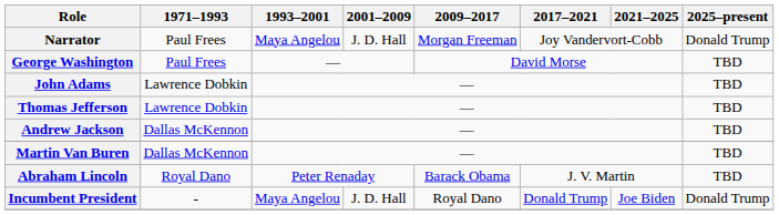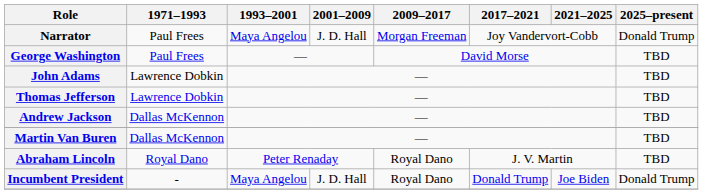 <table class="wikitable" style="text-align: center;">
 <tr>
 <th scope="col">Role</th>
 <th scope="col">1971–1993</th>
 <th scope="col">1993–2001</th>
 <th scope="col">2001–2009</th>
 <th scope="col">2009–2017</th>
 <th scope="col">2017–2021</th>
 <th scope="col">2021–2025</th>
 <th scope="col">2025–present</th>
 </tr>
 <tr>
 <th scope="row">Narrator</th>
 <td>Paul Frees</td>
 <td><a href='#'>Maya Angelou</a></td>
 <td>J. D. Hall</td>
 <td><a href='#'>Morgan Freeman</a></td>
 <td colspan="2">Joy Vandervort-Cobb</td>
 <td>Donald Trump</td>
 </tr>
 <tr>
 <th scope="row"><a href='#'>George Washington</a></th>
 <td><a href='#'>Paul Frees</a></td>
 <td colspan="2">—</td>
 <td colspan="3"><a href='#'>David Morse</a></td>
 <td>TBD</td>
 </tr>
 <tr>
 <th scope="row"><a href='#'>John Adams</a></th>
 <td>Lawrence Dobkin</td>
 <td colspan="5">—</td>
 <td colspan="6">TBD</td>
 </tr>
 <tr>
 <th scope="row"><a href='#'>Thomas Jefferson</a></th>
 <td><a href='#'>Lawrence Dobkin</a></td>
 <td colspan="5">—</td>
 <td colspan="6">TBD</td>
 </tr>
 <tr>
 <th scope="row"><a href='#'>Andrew Jackson</a></th>
 <td><a href='#'>Dallas McKennon</a></td>
 <td colspan="5">—</td>
 <td colspan="6">TBD</td>
 </tr>
 <tr>
 </tr>
 <tr>
 <th scope="row"><a href='#'>Martin Van Buren</a></th>
 <td><a href='#'>Dallas McKennon</a></td>
 <td colspan="5">—</td>
 <td colspan="6">TBD</td>
 </tr>
 <tr>
 <th scope="row"><a href='#'>Abraham Lincoln</a></th>
 <td><a href='#'>Royal Dano</a></td>
 <td colspan="2"><a href='#'>Peter Renaday</a></td>
-<td><a href='#'>Barack Obama</a></td>
+<td>Royal Dano</td>
 <td colspan="2">J. V. Martin</td>
 <td colspan="6">TBD</td>
 </tr>
 <tr>
 <th scope="row"><a href='#'>Incumbent President</a></th>
 <td>-</td>
 <td><a href='#'>Maya Angelou</a></td>
 <td>J. D. Hall</td>
 <td>Royal Dano</td>
 <td><a href='#'>Donald Trump</a></td>
 <td><a href='#'>Joe Biden</a></td>
 <td>Donald Trump</td>
 </tr>
 <tr>
 </tr>
 </table>
